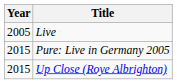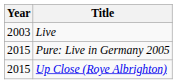 <table class="wikitable">
 <tr>
 <th>Year</th>
 <th>Title</th>
 </tr>
 <tr>
-<td>2005</td>
+<td>2003</td>
 <td><em>Live</em></td>
 </tr>
 <tr>
 <td>2015</td>
 <td><em>Pure: Live in Germany 2005</em></td>
 </tr>
 <tr>
 <td>2015</td>
 <td><em><a href='#'>Up Close (Roye Albrighton)</a></em></td>
 </tr>
 </table>
